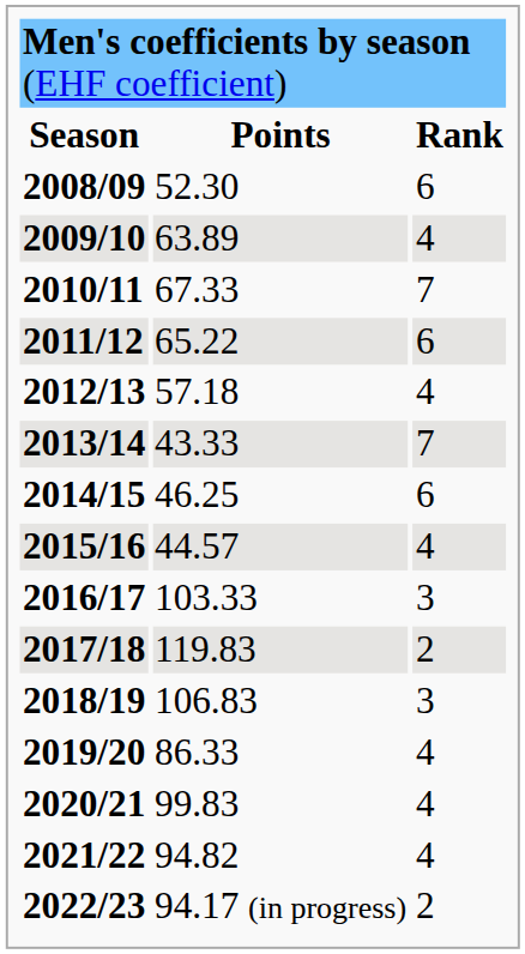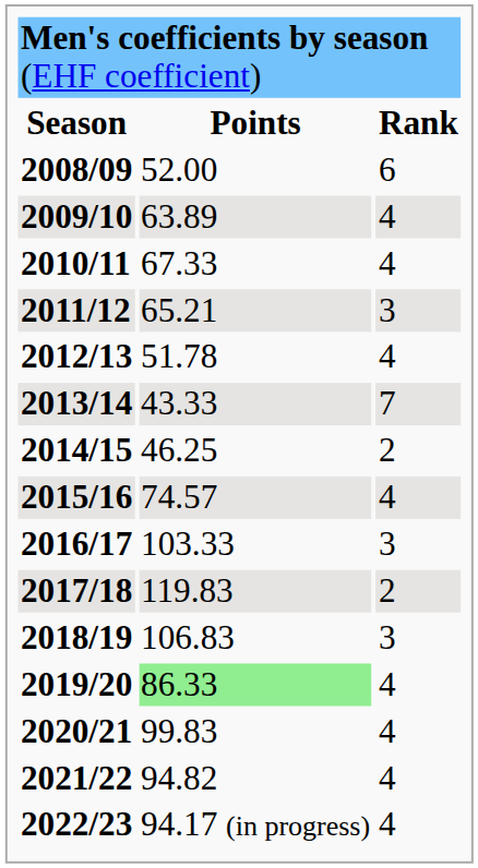 <table class="infobox">
 <tr>
 <td colspan="3" bgcolor="#73C2FB"><strong>Men's coefficients by season</strong><br>(<a href='#'>EHF coefficient</a>)</td>
 </tr>
 <tr>
 <th>Season</th>
 <th>Points</th>
 <th>Rank</th>
 </tr>
 <tr>
 <td><strong>2008/09</strong></td>
-<td>52.30</td>
+<td>52.00</td>
 <td>6</td>
 </tr>
 <tr bgcolor=#E5E4E2>
 <td><strong>2009/10</strong></td>
 <td>63.89</td>
 <td>4 <small></small></td>
 </tr>
 <tr>
 <td><strong>2010/11</strong></td>
 <td>67.33</td>
-<td>7 <small></small></td>
+<td>4 <small></small></td>
 </tr>
 <tr bgcolor=#E5E4E2>
 <td><strong>2011/12</strong></td>
-<td>65.22</td>
-<td>6 <small></small></td>
+<td>65.21</td>
+<td>3 <small></small></td>
 </tr>
 <tr>
 <td><strong>2012/13</strong></td>
-<td>57.18</td>
+<td>51.78</td>
 <td>4 <small></small></td>
 </tr>
 <tr bgcolor=#E5E4E2>
 <td><strong>2013/14</strong></td>
 <td>43.33</td>
 <td>7 <small></small></td>
 </tr>
 <tr>
 <td><strong>2014/15</strong></td>
 <td>46.25</td>
-<td>6 <small></small></td>
+<td>2 <small></small></td>
 </tr>
 <tr bgcolor=#E5E4E2>
 <td><strong>2015/16</strong></td>
-<td>44.57</td>
+<td>74.57</td>
 <td>4 <small></small></td>
 </tr>
 <tr>
 <td><strong>2016/17</strong></td>
 <td>103.33</td>
 <td>3 <small></small></td>
 </tr>
 <tr bgcolor=#E5E4E2>
 <td><strong>2017/18</strong></td>
 <td>119.83</td>
 <td>2 <small></small></td>
 </tr>
 <tr>
 <td><strong>2018/19</strong></td>
 <td>106.83</td>
 <td>3 <small></small></td>
 </tr>
 <tr>
 <td><strong>2019/20</strong></td>
-<td>86.33</td>
+<td style="background: lightgreen;">86.33</td>
 <td>4 <small></small></td>
 </tr>
 <tr>
 <td><strong>2020/21</strong></td>
 <td>99.83</td>
 <td>4 </td>
 </tr>
 <tr>
 <td><strong>2021/22</strong></td>
 <td>94.82</td>
 <td>4 </td>
 </tr>
 <tr>
 <td><strong>2022/23</strong></td>
 <td>94.17 <small>(in progress)</small></td>
-<td>2 </td>
+<td>4 </td>
 </tr>
 <tr>
 </tr>
 </table>
